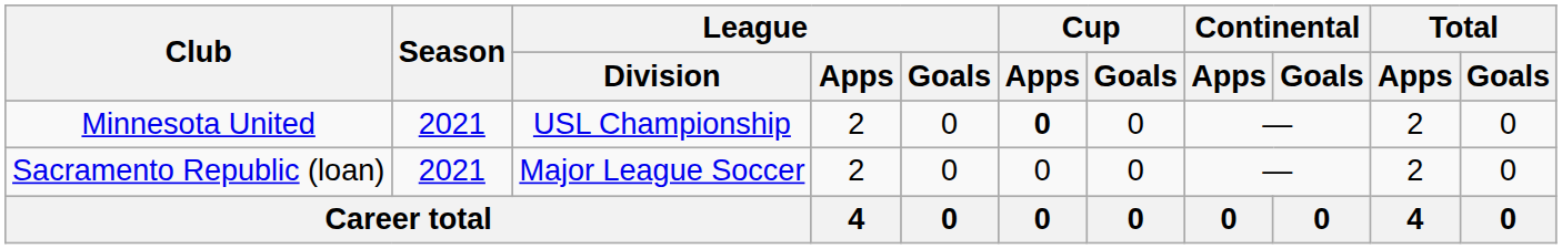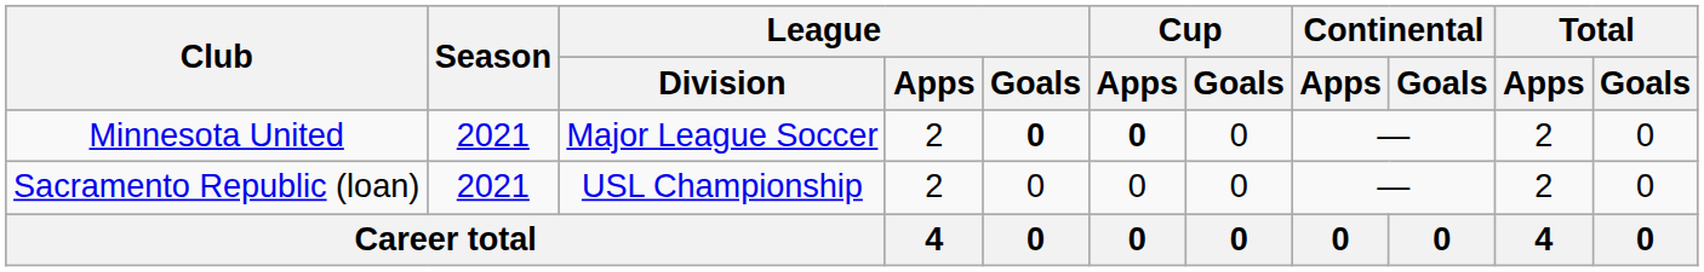 <table class=wikitable style=text-align:center>
 <tr>
 <th rowspan=2>Club</th>
 <th rowspan=2>Season</th>
 <th colspan=3>League</th>
 <th colspan=2>Cup</th>
 <th colspan=2>Continental</th>
 <th colspan=2>Total</th>
 </tr>
 <tr>
 <th>Division</th>
 <th>Apps</th>
 <th>Goals</th>
 <th>Apps</th>
 <th>Goals</th>
 <th>Apps</th>
 <th>Goals</th>
 <th>Apps</th>
 <th>Goals</th>
 </tr>
 <tr>
 <td><a href='#'>Minnesota United</a></td>
 <td><a href='#'>2021</a></td>
-<td><a href='#'>USL Championship</a></td>
+<td><a href='#'>Major League Soccer</a></td>
 <td>2</td>
-<td>0</td>
+<td><strong>0</strong></td>
 <td><strong>0</strong></td>
 <td>0</td>
 <td colspan=2>—</td>
 <td>2</td>
 <td>0</td>
 </tr>
 <tr>
 <td><a href='#'>Sacramento Republic</a> (loan)</td>
 <td><a href='#'>2021</a></td>
-<td><a href='#'>Major League Soccer</a></td>
+<td><a href='#'>USL Championship</a></td>
 <td>2</td>
 <td>0</td>
 <td>0</td>
 <td>0</td>
 <td colspan=2>—</td>
 <td>2</td>
 <td>0</td>
 </tr>
 <tr>
 <th colspan=3>Career total</th>
 <th>4</th>
 <th>0</th>
 <th>0</th>
 <th>0</th>
 <th>0</th>
 <th>0</th>
 <th>4</th>
 <th>0</th>
 </tr>
 </table>
